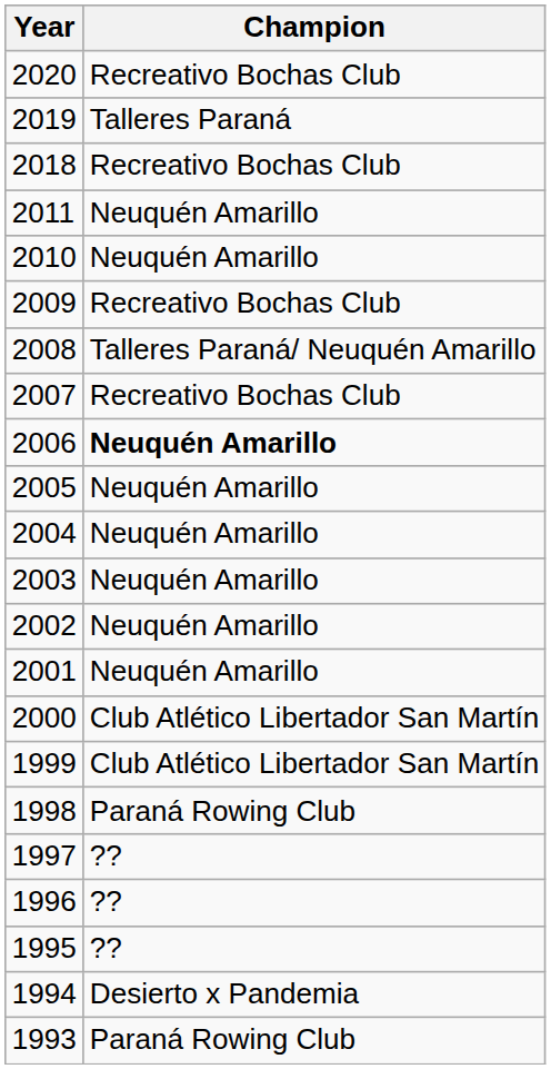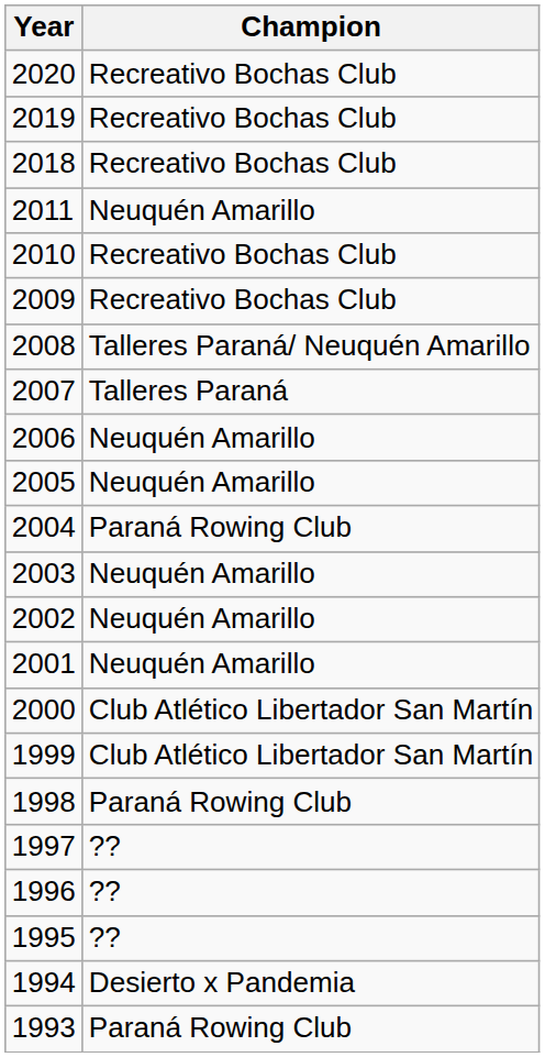 <table class="wikitable">
 <tr>
 <th>Year</th>
 <th>Champion</th>
 </tr>
 <tr>
 <td>2020</td>
 <td>Recreativo Bochas Club</td>
 </tr>
 <tr>
 <td>2019</td>
-<td>Talleres Paraná</td>
+<td>Recreativo Bochas Club</td>
 </tr>
 <tr>
 <td>2018</td>
 <td>Recreativo Bochas Club</td>
 </tr>
 <tr>
 <td>2011</td>
 <td>Neuquén Amarillo</td>
 </tr>
 <tr>
 <td>2010</td>
-<td>Neuquén Amarillo</td>
+<td>Recreativo Bochas Club</td>
 </tr>
 <tr>
 <td>2009</td>
 <td>Recreativo Bochas Club</td>
 </tr>
 <tr>
 <td>2008</td>
 <td>Talleres Paraná/ Neuquén Amarillo</td>
 </tr>
 <tr>
 <td>2007</td>
-<td>Recreativo Bochas Club</td>
+<td>Talleres Paraná</td>
 </tr>
 <tr>
 <td>2006</td>
-<td><strong>Neuquén Amarillo</strong></td>
+<td>Neuquén Amarillo</td>
 </tr>
 <tr>
 <td>2005</td>
 <td>Neuquén Amarillo</td>
 </tr>
 <tr>
 <td>2004</td>
-<td>Neuquén Amarillo</td>
+<td>Paraná Rowing Club</td>
 </tr>
 <tr>
 <td>2003</td>
 <td>Neuquén Amarillo</td>
 </tr>
 <tr>
 <td>2002</td>
 <td>Neuquén Amarillo</td>
 </tr>
 <tr>
 <td>2001</td>
 <td>Neuquén Amarillo</td>
 </tr>
 <tr>
 <td>2000</td>
 <td>Club Atlético Libertador San Martín</td>
 </tr>
 <tr>
 <td>1999</td>
 <td>Club Atlético Libertador San Martín</td>
 </tr>
 <tr>
 <td>1998</td>
 <td>Paraná Rowing Club</td>
 </tr>
 <tr>
 <td>1997</td>
 <td>??</td>
 </tr>
 <tr>
 <td>1996</td>
 <td>??</td>
 </tr>
 <tr>
 <td>1995</td>
 <td>??</td>
 </tr>
 <tr>
 <td>1994</td>
 <td>Desierto x Pandemia</td>
 </tr>
 <tr>
 <td>1993</td>
 <td>Paraná Rowing Club</td>
 </tr>
 </table>
